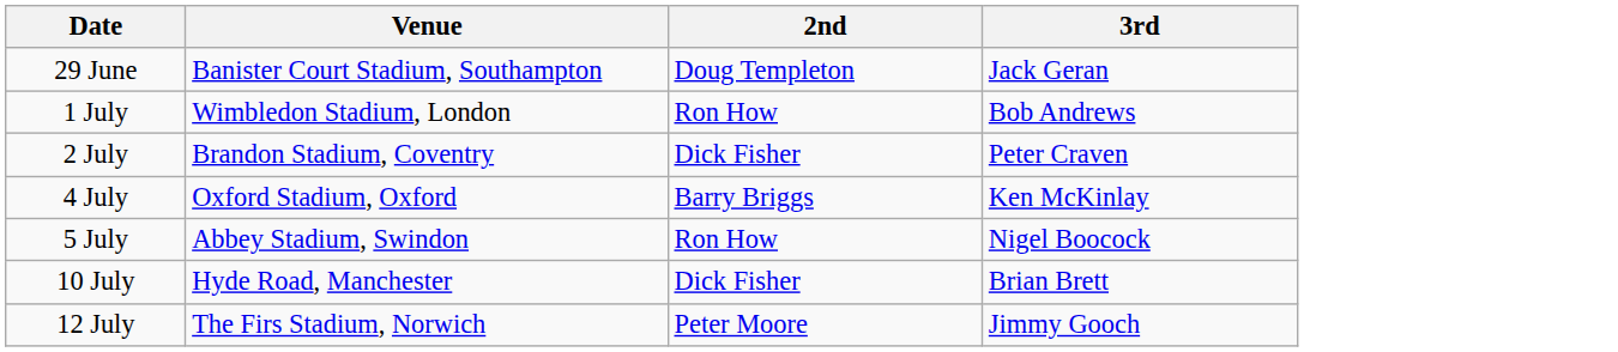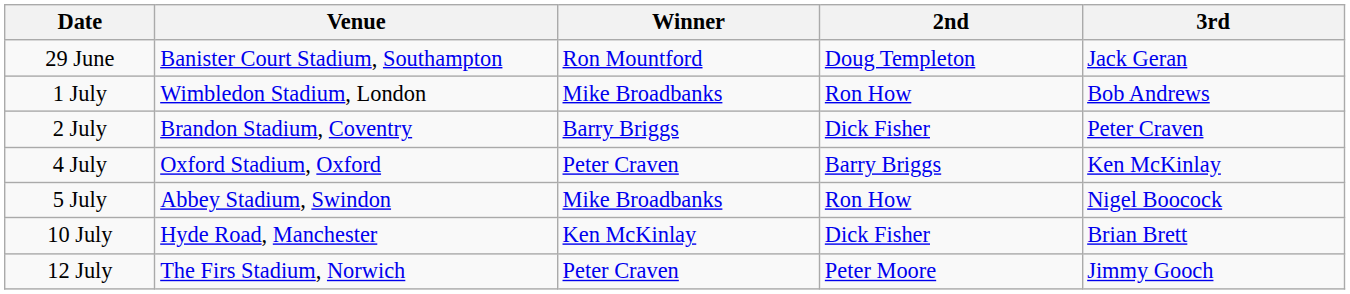 <table class=wikitable>
 <tr>
 <th width=100>Date</th>
 <th width=280>Venue</th>
+<th width=180>Winner</th>
 <th width=180>2nd</th>
 <th width=180>3rd</th>
 </tr>
 <tr>
 <td align=center>29 June</td>
 <td><a href='#'>Banister Court Stadium</a>, <a href='#'>Southampton</a></td>
+<td><a href='#'>Ron Mountford</a></td>
 <td><a href='#'>Doug Templeton</a></td>
 <td><a href='#'>Jack Geran</a></td>
 </tr>
 <tr>
 <td align=center>1 July</td>
 <td><a href='#'>Wimbledon Stadium</a>, London</td>
+<td><a href='#'>Mike Broadbanks</a></td>
 <td><a href='#'>Ron How</a></td>
 <td><a href='#'>Bob Andrews</a></td>
 </tr>
 <tr>
 <td align=center>2 July</td>
 <td><a href='#'>Brandon Stadium</a>, <a href='#'>Coventry</a></td>
+<td><a href='#'>Barry Briggs</a></td>
 <td><a href='#'>Dick Fisher</a></td>
 <td><a href='#'>Peter Craven</a></td>
 </tr>
 <tr>
 <td align=center>4 July</td>
 <td><a href='#'>Oxford Stadium</a>, <a href='#'>Oxford</a></td>
+<td><a href='#'>Peter Craven</a></td>
 <td><a href='#'>Barry Briggs</a></td>
 <td><a href='#'>Ken McKinlay</a></td>
 </tr>
 <tr>
 <td align=center>5 July</td>
 <td><a href='#'>Abbey Stadium</a>, <a href='#'>Swindon</a></td>
+<td><a href='#'>Mike Broadbanks</a></td>
 <td><a href='#'>Ron How</a></td>
 <td><a href='#'>Nigel Boocock</a></td>
 </tr>
 <tr>
 <td align=center>10 July</td>
 <td><a href='#'>Hyde Road</a>, <a href='#'>Manchester</a></td>
+<td><a href='#'>Ken McKinlay</a></td>
 <td><a href='#'>Dick Fisher</a></td>
 <td><a href='#'>Brian Brett</a></td>
 </tr>
 <tr>
 <td align=center>12 July</td>
 <td><a href='#'>The Firs Stadium</a>, <a href='#'>Norwich</a></td>
+<td><a href='#'>Peter Craven</a></td>
 <td><a href='#'>Peter Moore</a></td>
 <td><a href='#'>Jimmy Gooch</a></td>
 </tr>
 </table>
